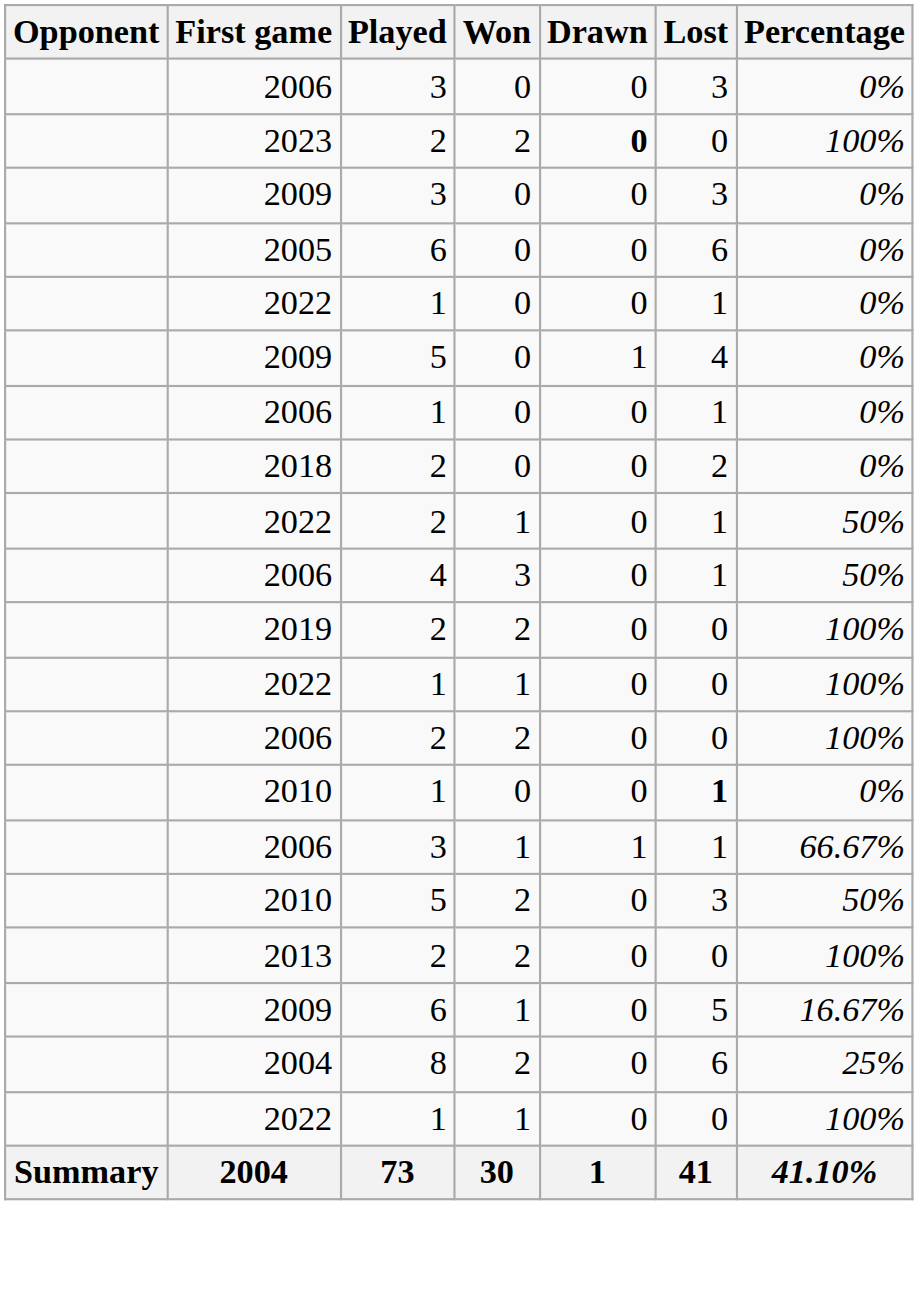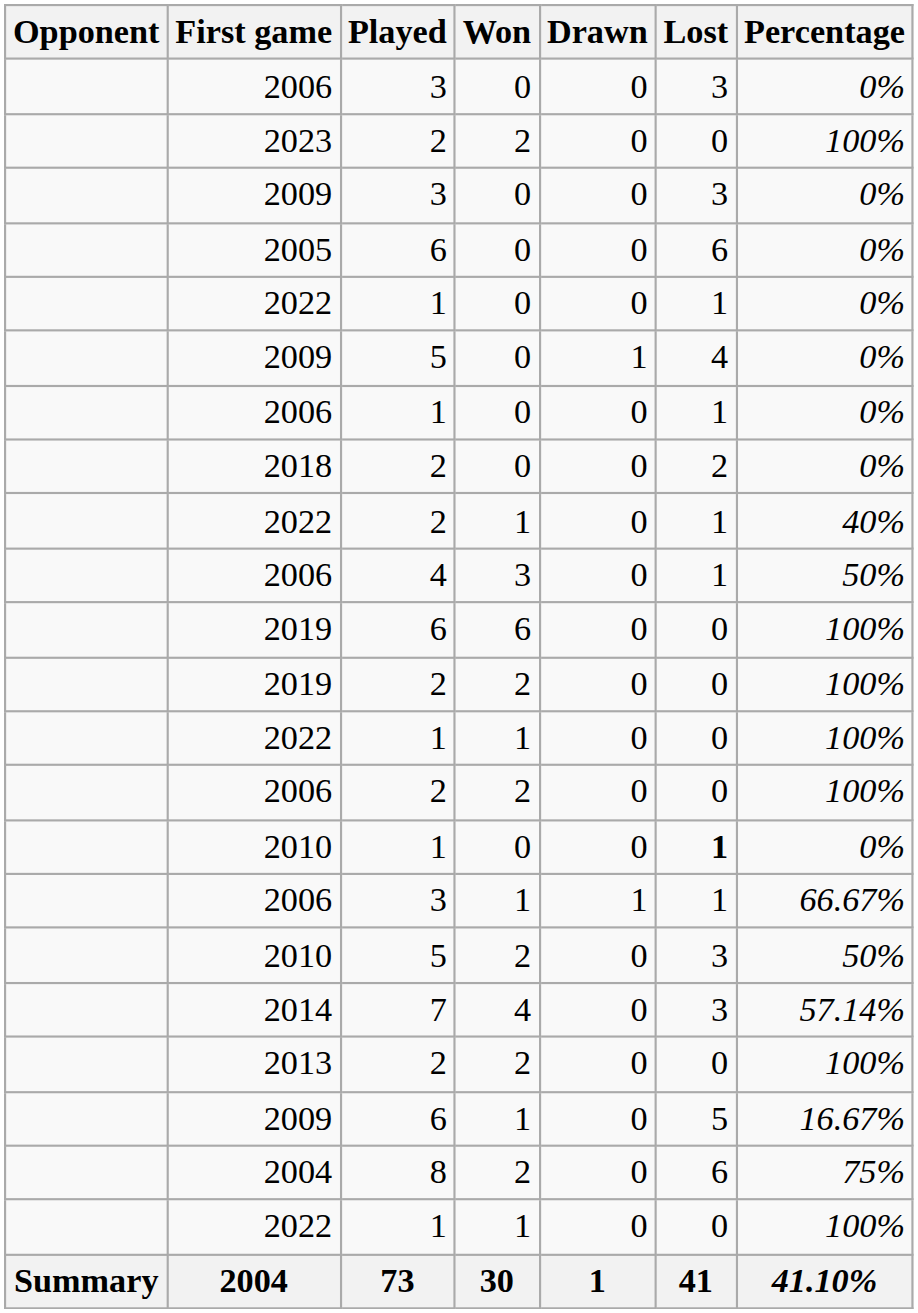 <table class="wikitable sortable">
 <tr>
 <th>Opponent</th>
 <th>First game</th>
 <th>Played</th>
 <th>Won</th>
 <th>Drawn</th>
 <th>Lost</th>
 <th>Percentage</th>
 </tr>
 <tr align="right">
 <td style="text-align: left;"></td>
 <td>2006</td>
 <td>3</td>
 <td>0</td>
 <td>0</td>
 <td>3</td>
 <td><em>0%</em></td>
 </tr>
 <tr align="right">
 <td style="text-align: left;"></td>
 <td>2023</td>
 <td>2</td>
 <td>2</td>
-<td><strong>0</strong></td>
+<td>0</td>
 <td>0</td>
 <td><em>100%</em></td>
 </tr>
 <tr align="right">
 <td style="text-align: left;"></td>
 <td>2009</td>
 <td>3</td>
 <td>0</td>
 <td>0</td>
 <td>3</td>
 <td><em>0%</em></td>
 </tr>
 <tr align="right">
 <td style="text-align: left;"></td>
 <td>2005</td>
 <td>6</td>
 <td>0</td>
 <td>0</td>
 <td>6</td>
 <td><em>0%</em></td>
 </tr>
 <tr align="right">
 <td style="text-align: left;"></td>
 <td>2022</td>
 <td>1</td>
 <td>0</td>
 <td>0</td>
 <td>1</td>
 <td><em>0%</em></td>
 </tr>
 <tr align="right">
 <td style="text-align: left;"></td>
 <td>2009</td>
 <td>5</td>
 <td>0</td>
 <td>1</td>
 <td>4</td>
 <td><em>0%</em></td>
 </tr>
 <tr align="right">
 <td style="text-align: left;"></td>
 <td>2006</td>
 <td>1</td>
 <td>0</td>
 <td>0</td>
 <td>1</td>
 <td><em>0%</em></td>
 </tr>
 <tr align="right">
 <td style="text-align: left;"></td>
 <td>2018</td>
 <td>2</td>
 <td>0</td>
 <td>0</td>
 <td>2</td>
 <td><em>0%</em></td>
 </tr>
 <tr align="right">
 <td style="text-align: left;"></td>
 <td>2022</td>
 <td>2</td>
 <td>1</td>
 <td>0</td>
 <td>1</td>
-<td><em>50%</em></td>
+<td><em>40%</em></td>
 </tr>
 <tr align="right">
 <td style="text-align: left;"></td>
 <td>2006</td>
 <td>4</td>
 <td>3</td>
 <td>0</td>
 <td>1</td>
 <td><em>50%</em></td>
+</tr>
+<tr align="right">
+<td style="text-align: left;"></td>
+<td>2019</td>
+<td>6</td>
+<td>6</td>
+<td>0</td>
+<td>0</td>
+<td><em>100%</em></td>
 </tr>
 <tr align="right">
 <td style="text-align: left;"></td>
 <td>2019</td>
 <td>2</td>
 <td>2</td>
 <td>0</td>
 <td>0</td>
 <td><em>100%</em></td>
 </tr>
 <tr align="right">
 <td style="text-align: left;"></td>
 <td>2022</td>
 <td>1</td>
 <td>1</td>
 <td>0</td>
 <td>0</td>
 <td><em>100%</em></td>
 </tr>
 <tr align="right">
 <td style="text-align: left;"></td>
 <td>2006</td>
 <td>2</td>
 <td>2</td>
 <td>0</td>
 <td>0</td>
 <td><em>100%</em></td>
 </tr>
 <tr align="right">
 <td style="text-align: left;"></td>
 <td>2010</td>
 <td>1</td>
 <td>0</td>
 <td>0</td>
 <td><strong>1</strong></td>
 <td><em>0%</em></td>
 </tr>
 <tr align="right">
 <td style="text-align: left;"></td>
 <td>2006</td>
 <td>3</td>
 <td>1</td>
 <td>1</td>
 <td>1</td>
 <td><em>66.67%</em></td>
 </tr>
 <tr align="right">
 <td style="text-align: left;"></td>
 <td>2010</td>
 <td>5</td>
 <td>2</td>
 <td>0</td>
 <td>3</td>
 <td><em>50%</em></td>
 </tr>
 <tr align="right">
 <td style="text-align: left;"></td>
+<td>2014</td>
+<td>7</td>
+<td>4</td>
+<td>0</td>
+<td>3</td>
+<td><em>57.14%</em></td>
+</tr>
+<tr align="right">
+<td style="text-align: left;"></td>
 <td>2013</td>
 <td>2</td>
 <td>2</td>
 <td>0</td>
 <td>0</td>
 <td><em>100%</em></td>
 </tr>
 <tr align="right">
 <td style="text-align: left;"></td>
 <td>2009</td>
 <td>6</td>
 <td>1</td>
 <td>0</td>
 <td>5</td>
 <td><em>16.67%</em></td>
 </tr>
 <tr align="right">
 <td style="text-align: left;"></td>
 <td>2004</td>
 <td>8</td>
 <td>2</td>
 <td>0</td>
 <td>6</td>
-<td><em>25%</em></td>
+<td><em>75%</em></td>
 </tr>
 <tr align="right">
 <td style="text-align: left;"></td>
 <td>2022</td>
 <td>1</td>
 <td>1</td>
 <td>0</td>
 <td>0</td>
 <td><em>100%</em></td>
 </tr>
 <tr align="right">
 <th>Summary</th>
 <th>2004</th>
 <th>73</th>
 <th>30</th>
 <th>1</th>
 <th>41</th>
 <th><em>41.10%</em></th>
 </tr>
 </table>
